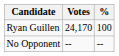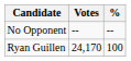 <table class="wikitable">
 <tr>
 <th>Candidate</th>
 <th>Votes</th>
 <th>%</th>
 </tr>
 <tr>
+<td>No Opponent</td>
+<td>--</td>
+<td>--</td>
+</tr>
+<tr>
 <td>Ryan Guillen</td>
 <td>24,170</td>
 <td>100</td>
 </tr>
-<tr>
-<td>No Opponent</td>
-<td>--</td>
-<td>--</td>
-</tr>
 </table>
